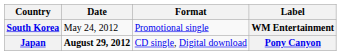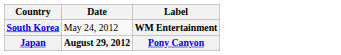 <table class="wikitable plainrowheaders">
 <tr>
 <th scope="col">Country</th>
 <th>Date</th>
-<th>Format</th>
 <th>Label</th>
 </tr>
 <tr>
 <th scope="row" rowspan="1"><a href='#'>South Korea</a></th>
 <td>May 24, 2012</td>
-<td><a href='#'>Promotional single</a></td>
 <th scope="row" rowspan="1">WM Entertainment</th>
 </tr>
 <tr>
 <th scope="row" rowspan="1"><a href='#'>Japan</a></th>
 <td><strong>August 29, 2012</strong></td>
-<td><a href='#'>CD single</a>, <a href='#'>Digital download</a></td>
 <th scope="row" rowspan="1"><a href='#'>Pony Canyon</a></th>
 </tr>
 </table>
